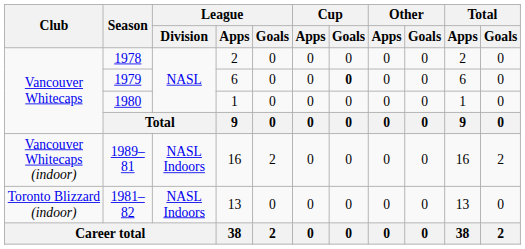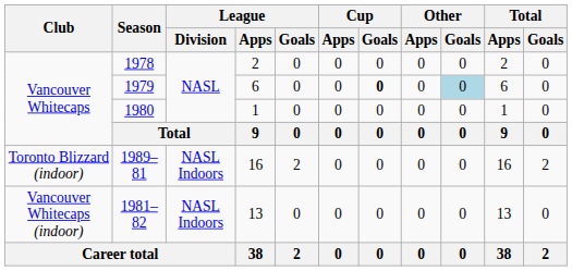 <table class="wikitable" style="text-align: center">
 <tr>
 <th rowspan="2">Club</th>
 <th rowspan="2">Season</th>
 <th colspan="3">League</th>
 <th colspan="2">Cup</th>
 <th colspan="2">Other</th>
 <th colspan="2">Total</th>
 </tr>
 <tr>
 <th>Division</th>
 <th>Apps</th>
 <th>Goals</th>
 <th>Apps</th>
 <th>Goals</th>
 <th>Apps</th>
 <th>Goals</th>
 <th>Apps</th>
 <th>Goals</th>
 </tr>
 <tr>
 <td rowspan="4"><a href='#'>Vancouver Whitecaps</a></td>
 <td><a href='#'>1978</a></td>
 <td rowspan="3"><a href='#'>NASL</a></td>
 <td>2</td>
 <td>0</td>
 <td>0</td>
 <td>0</td>
 <td>0</td>
 <td>0</td>
 <td>2</td>
 <td>0</td>
 </tr>
 <tr>
 <td><a href='#'>1979</a></td>
 <td>6</td>
 <td>0</td>
 <td>0</td>
 <td><strong>0</strong></td>
 <td>0</td>
-<td>0</td>
+<td style="background: lightblue;">0</td>
 <td>6</td>
 <td>0</td>
 </tr>
 <tr>
 <td><a href='#'>1980</a></td>
 <td>1</td>
 <td>0</td>
 <td>0</td>
 <td>0</td>
 <td>0</td>
 <td>0</td>
 <td>1</td>
 <td>0</td>
 </tr>
 <tr>
 <th colspan="2"><strong>Total</strong></th>
 <th>9</th>
 <th>0</th>
 <th>0</th>
 <th>0</th>
 <th>0</th>
 <th>0</th>
 <th>9</th>
 <th>0</th>
 </tr>
 <tr>
-<td><a href='#'>Vancouver Whitecaps</a> <em>(indoor)</em></td>
+<td><a href='#'>Toronto Blizzard</a> <em>(indoor)</em></td>
 <td><a href='#'>1989–81</a></td>
 <td><a href='#'>NASL Indoors</a></td>
 <td>16</td>
 <td>2</td>
 <td>0</td>
 <td>0</td>
 <td>0</td>
 <td>0</td>
 <td>16</td>
 <td>2</td>
 </tr>
 <tr>
-<td><a href='#'>Toronto Blizzard</a> <em>(indoor)</em></td>
+<td><a href='#'>Vancouver Whitecaps</a> <em>(indoor)</em></td>
 <td><a href='#'>1981–82</a></td>
 <td><a href='#'>NASL Indoors</a></td>
 <td>13</td>
 <td>0</td>
 <td>0</td>
 <td>0</td>
 <td>0</td>
 <td>0</td>
 <td>13</td>
 <td>0</td>
 </tr>
 <tr>
 <th colspan="3"><strong>Career total</strong></th>
 <th>38</th>
 <th>2</th>
 <th>0</th>
 <th>0</th>
 <th>0</th>
 <th>0</th>
 <th>38</th>
 <th>2</th>
 </tr>
 </table>
